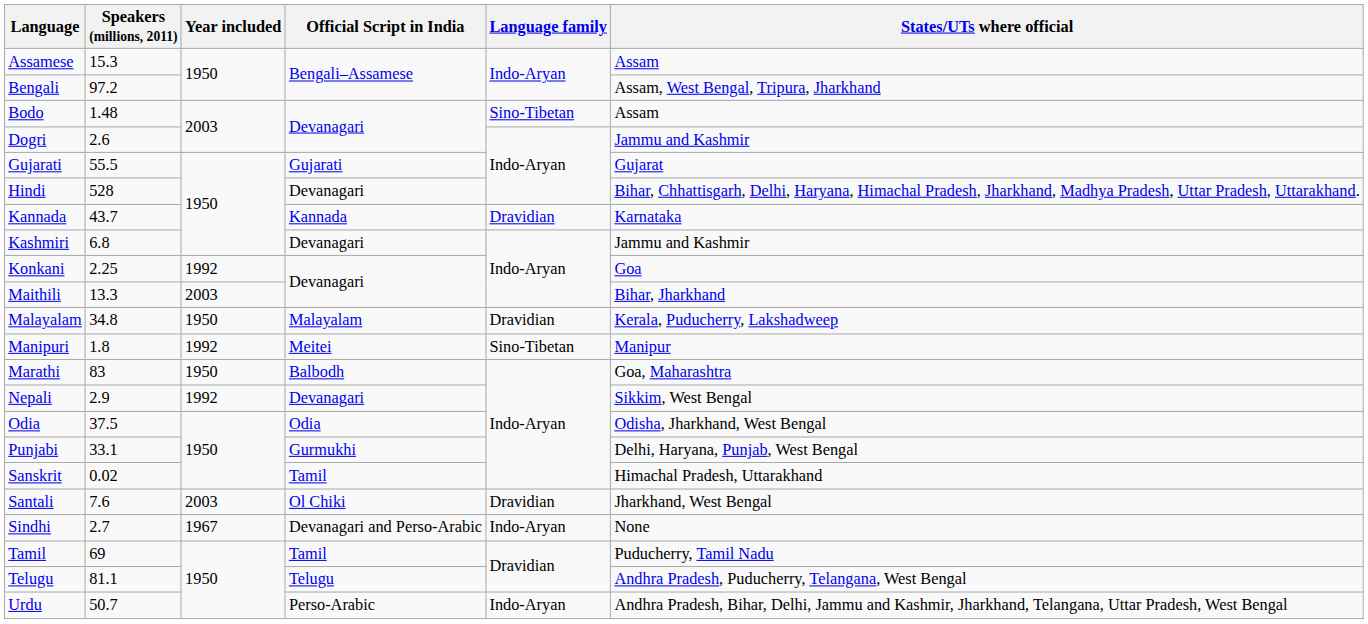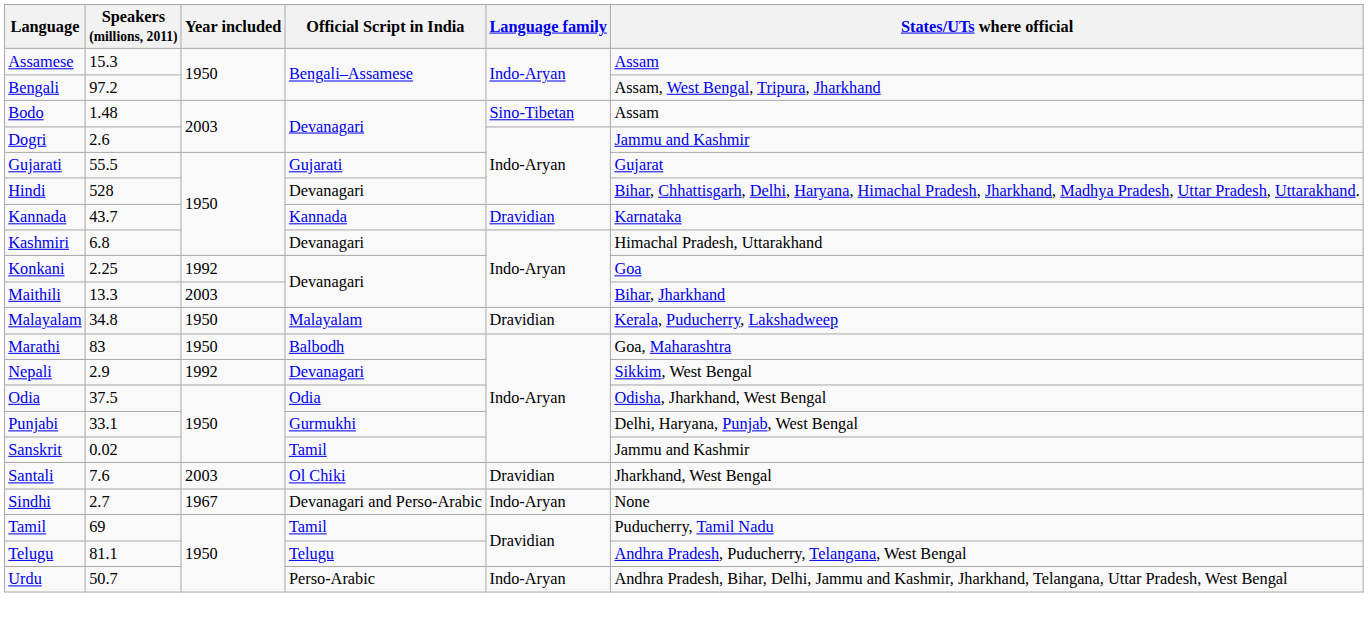 <table class="wikitable sortable static-row-numbers static-row-header-text defaultleft col2center col3center hover-highlight">
 <tr>
 <th>Language</th>
 <th>Speakers<br><small>(millions, 2011)</small></th>
 <th>Year included</th>
 <th>Official Script in India</th>
 <th><a href='#'>Language family</a></th>
 <th><a href='#'>States/UTs</a> where official</th>
 </tr>
 <tr>
 <td><a href='#'>Assamese</a></td>
 <td>15.3</td>
 <td rowspan="2">1950</td>
 <td rowspan="2"><a href='#'>Bengali–Assamese</a></td>
 <td rowspan="2"><a href='#'>Indo-Aryan</a></td>
 <td><a href='#'>Assam</a></td>
 </tr>
 <tr>
 <td><a href='#'>Bengali</a></td>
 <td>97.2</td>
 <td>Assam, <a href='#'>West Bengal</a>, <a href='#'>Tripura</a>, <a href='#'>Jharkhand</a></td>
 </tr>
 <tr>
 <td><a href='#'>Bodo</a></td>
 <td>1.48</td>
 <td rowspan="2">2003</td>
 <td rowspan="2"><a href='#'>Devanagari</a></td>
 <td><a href='#'>Sino-Tibetan</a></td>
 <td>Assam</td>
 </tr>
 <tr>
 <td><a href='#'>Dogri</a></td>
 <td>2.6</td>
 <td rowspan="3">Indo-Aryan</td>
 <td><a href='#'>Jammu and Kashmir</a></td>
 </tr>
 <tr>
 <td><a href='#'>Gujarati</a></td>
 <td>55.5</td>
 <td rowspan="4">1950</td>
 <td><a href='#'>Gujarati</a></td>
 <td><a href='#'>Gujarat</a></td>
 </tr>
 <tr>
 <td><a href='#'>Hindi</a></td>
 <td>528</td>
 <td>Devanagari</td>
 <td><a href='#'>Bihar</a>, <a href='#'>Chhattisgarh</a>, <a href='#'>Delhi</a>, <a href='#'>Haryana</a>, <a href='#'>Himachal Pradesh</a>, <a href='#'>Jharkhand</a>, <a href='#'>Madhya Pradesh</a>,  <a href='#'>Uttar Pradesh</a>, <a href='#'>Uttarakhand</a>.</td>
 </tr>
 <tr>
 <td><a href='#'>Kannada</a></td>
 <td>43.7</td>
 <td><a href='#'>Kannada</a></td>
 <td><a href='#'>Dravidian</a></td>
 <td><a href='#'>Karnataka</a></td>
 </tr>
 <tr>
 <td><a href='#'>Kashmiri</a></td>
 <td>6.8</td>
 <td>Devanagari</td>
 <td rowspan="3">Indo-Aryan</td>
-<td>Jammu and Kashmir</td>
+<td>Himachal Pradesh, Uttarakhand</td>
 </tr>
 <tr>
 <td><a href='#'>Konkani</a></td>
 <td>2.25</td>
 <td>1992</td>
 <td rowspan="2">Devanagari</td>
 <td><a href='#'>Goa</a></td>
 </tr>
 <tr>
 <td><a href='#'>Maithili</a></td>
 <td>13.3</td>
 <td>2003</td>
 <td><a href='#'>Bihar</a>, <a href='#'>Jharkhand</a></td>
 </tr>
 <tr>
 <td><a href='#'>Malayalam</a></td>
 <td>34.8</td>
 <td>1950</td>
 <td><a href='#'>Malayalam</a></td>
 <td>Dravidian</td>
 <td><a href='#'>Kerala</a>, <a href='#'>Puducherry</a>, <a href='#'>Lakshadweep</a></td>
-</tr>
-<tr>
-<td><a href='#'>Manipuri</a></td>
-<td>1.8</td>
-<td>1992</td>
-<td><a href='#'>Meitei</a></td>
-<td>Sino-Tibetan</td>
-<td><a href='#'>Manipur</a></td>
 </tr>
 <tr>
 <td><a href='#'>Marathi</a></td>
 <td>83</td>
 <td>1950</td>
 <td rowspan="1"><a href='#'>Balbodh</a></td>
 <td rowspan="5">Indo-Aryan</td>
 <td>Goa, <a href='#'>Maharashtra</a></td>
 </tr>
 <tr>
 <td><a href='#'>Nepali</a></td>
 <td>2.9</td>
 <td>1992</td>
 <td rowspan="1"><a href='#'>Devanagari</a></td>
 <td><a href='#'>Sikkim</a>, West Bengal</td>
 </tr>
 <tr>
 <td><a href='#'>Odia</a></td>
 <td>37.5</td>
 <td rowspan="3">1950</td>
 <td><a href='#'>Odia</a></td>
 <td><a href='#'>Odisha</a>, Jharkhand, West Bengal</td>
 </tr>
 <tr>
 <td><a href='#'>Punjabi</a></td>
 <td>33.1</td>
 <td><a href='#'>Gurmukhi</a></td>
 <td>Delhi, Haryana, <a href='#'>Punjab</a>, West Bengal</td>
 </tr>
 <tr>
 <td><a href='#'>Sanskrit</a></td>
 <td>0.02</td>
 <td><a href='#'>Tamil</a></td>
-<td>Himachal Pradesh, Uttarakhand</td>
+<td>Jammu and Kashmir</td>
 </tr>
 <tr>
 <td><a href='#'>Santali</a></td>
 <td>7.6</td>
 <td>2003</td>
 <td><a href='#'>Ol Chiki</a></td>
 <td>Dravidian</td>
 <td>Jharkhand, West Bengal</td>
 </tr>
 <tr>
 <td><a href='#'>Sindhi</a></td>
 <td>2.7</td>
 <td>1967</td>
 <td>Devanagari and Perso-Arabic</td>
 <td>Indo-Aryan</td>
 <td>None</td>
 </tr>
 <tr>
 <td><a href='#'>Tamil</a></td>
 <td>69</td>
 <td rowspan="3">1950</td>
 <td><a href='#'>Tamil</a></td>
 <td rowspan="2">Dravidian</td>
 <td>Puducherry, <a href='#'>Tamil Nadu</a></td>
 </tr>
 <tr>
 <td><a href='#'>Telugu</a></td>
 <td>81.1</td>
 <td><a href='#'>Telugu</a></td>
 <td><a href='#'>Andhra Pradesh</a>, Puducherry, <a href='#'>Telangana</a>, West Bengal</td>
 </tr>
 <tr>
 <td><a href='#'>Urdu</a></td>
 <td>50.7</td>
 <td>Perso-Arabic</td>
 <td>Indo-Aryan</td>
 <td>Andhra Pradesh, Bihar, Delhi, Jammu and Kashmir, Jharkhand, Telangana, Uttar Pradesh, West Bengal</td>
 </tr>
 </table>
